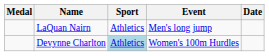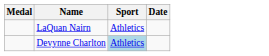 <table class="wikitable sortable" style="font-size: 95%;">
 <tr>
 <th>Medal</th>
 <th>Name</th>
 <th>Sport</th>
-<th>Event</th>
 <th>Date</th>
 </tr>
 <tr>
 <td></td>
 <td><a href='#'>LaQuan Nairn</a></td>
 <td><a href='#'>Athletics</a></td>
-<td><a href='#'>Men's long jump</a></td>
 <td></td>
 </tr>
 <tr>
 <td></td>
 <td><a href='#'>Devynne Charlton</a></td>
 <td style="background: lightblue;"><a href='#'>Athletics</a></td>
-<td><a href='#'>Women's 100m Hurdles</a></td>
 <td></td>
 </tr>
 </table>
